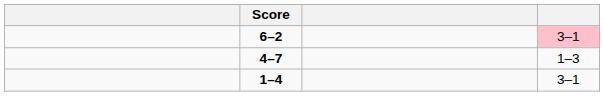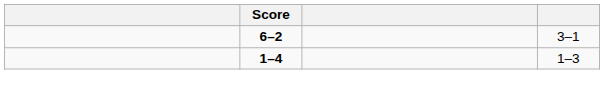 <table class="wikitable" style="text-align: center; ">
 <tr>
 <th align="right" width="270"></th>
 <th width="65">Score</th>
 <th align="left" width="270"></th>
 <th width="65"></th>
 </tr>
 <tr>
 <td align="left"><strong></strong></td>
 <td><strong>6–2</strong></td>
 <td align="left"></td>
-<td style="background: pink;">3–1 <strong></strong></td>
-</tr>
-<tr>
-<td align="left"></td>
-<td><strong>4–7</strong></td>
-<td align="left"><strong></strong></td>
-<td>1–3 <strong></strong></td>
+<td>3–1 <strong></strong></td>
 </tr>
 <tr>
 <td align="left"></td>
 <td><strong>1–4</strong></td>
 <td align="left"><strong></strong></td>
-<td>3–1 <strong></strong></td>
+<td>1–3 <strong></strong></td>
 </tr>
 </table>
